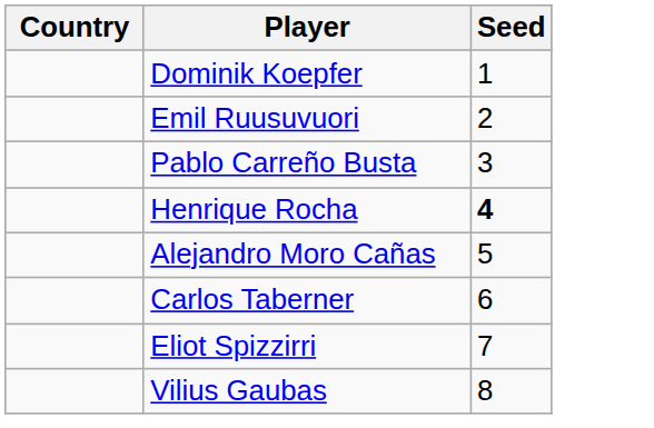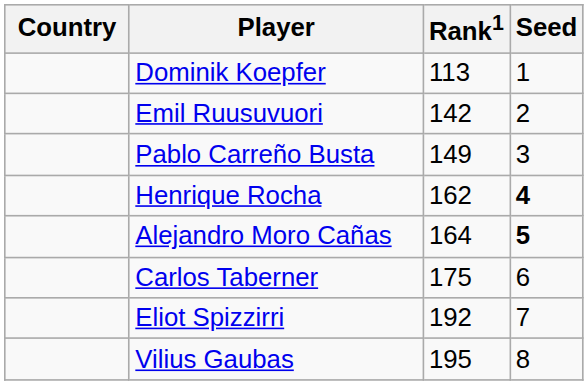 <table class="sortable wikitable">
 <tr>
 <th width="70">Country</th>
 <th width="175">Player</th>
+<th>Rank<sup>1</sup></th>
 <th>Seed</th>
 </tr>
 <tr>
 <td></td>
 <td><a href='#'>Dominik Koepfer</a></td>
+<td>113</td>
 <td>1</td>
 </tr>
 <tr>
 <td></td>
 <td><a href='#'>Emil Ruusuvuori</a></td>
+<td>142</td>
 <td>2</td>
 </tr>
 <tr>
 <td></td>
 <td><a href='#'>Pablo Carreño Busta</a></td>
+<td>149</td>
 <td>3</td>
 </tr>
 <tr>
 <td></td>
 <td><a href='#'>Henrique Rocha</a></td>
+<td>162</td>
 <td><strong>4</strong></td>
 </tr>
 <tr>
 <td></td>
 <td><a href='#'>Alejandro Moro Cañas</a></td>
-<td>5</td>
+<td>164</td>
+<td><strong>5</strong></td>
 </tr>
 <tr>
 <td></td>
 <td><a href='#'>Carlos Taberner</a></td>
+<td>175</td>
 <td>6</td>
 </tr>
 <tr>
 <td></td>
 <td><a href='#'>Eliot Spizzirri</a></td>
+<td>192</td>
 <td>7</td>
 </tr>
 <tr>
 <td></td>
 <td><a href='#'>Vilius Gaubas</a></td>
+<td>195</td>
 <td>8</td>
 </tr>
 </table>
